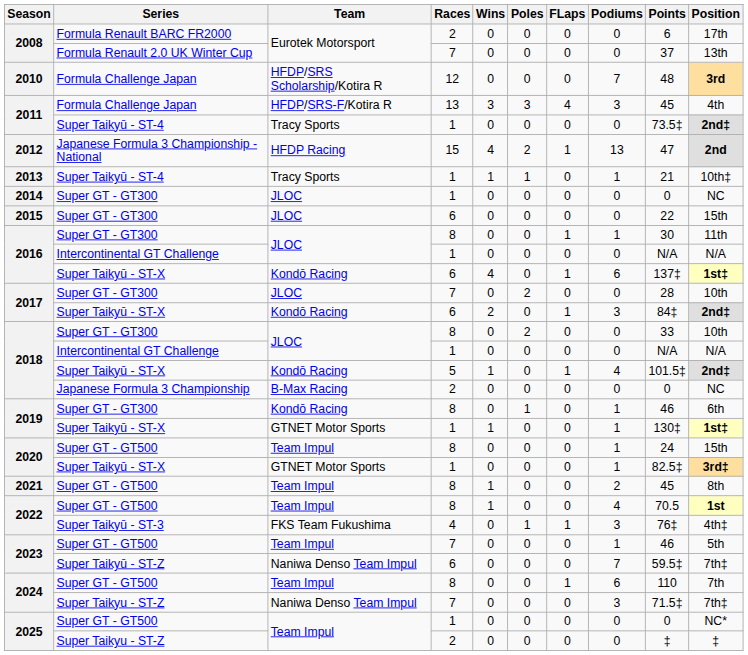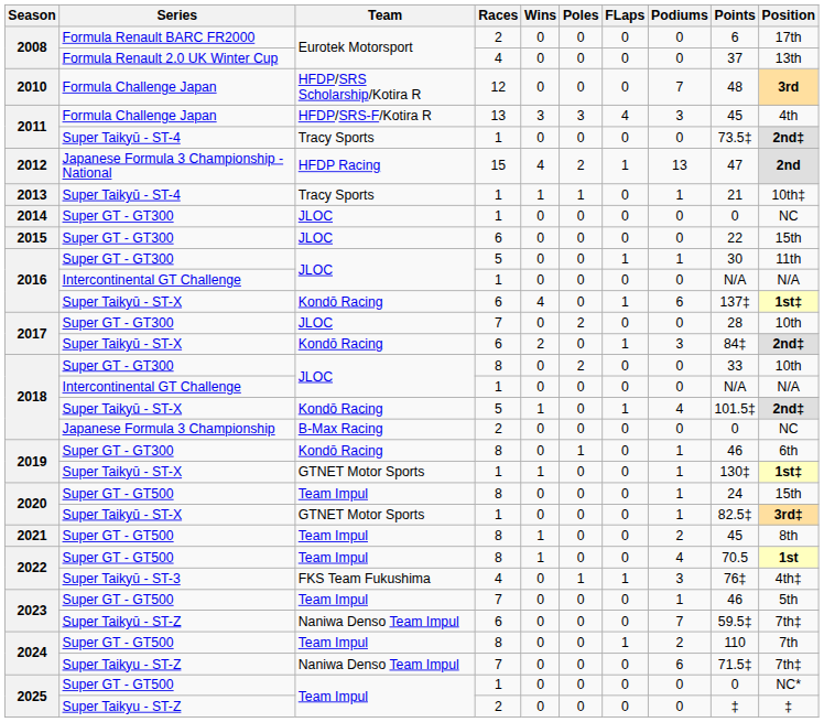 <table class="wikitable" style="font-size: 90%; text-align:center">
 <tr>
 <th>Season</th>
 <th>Series</th>
 <th>Team</th>
 <th>Races</th>
 <th>Wins</th>
 <th>Poles</th>
 <th>FLaps</th>
 <th>Podiums</th>
 <th>Points</th>
 <th>Position</th>
 </tr>
 <tr>
 <th rowspan="2">2008</th>
 <td align=left><a href='#'>Formula Renault BARC FR2000</a></td>
 <td align=left rowspan="2">Eurotek Motorsport</td>
 <td>2</td>
 <td>0</td>
 <td>0</td>
 <td>0</td>
 <td>0</td>
 <td>6</td>
 <td>17th</td>
 </tr>
 <tr>
 <td align=left><a href='#'>Formula Renault 2.0 UK Winter Cup</a></td>
-<td>7</td>
+<td>4</td>
 <td>0</td>
 <td>0</td>
 <td>0</td>
 <td>0</td>
 <td>37</td>
 <td>13th</td>
 </tr>
 <tr>
 <th>2010</th>
 <td align=left><a href='#'>Formula Challenge Japan</a></td>
 <td align=left><a href='#'>HFDP</a>/<a href='#'>SRS Scholarship</a>/Kotira R</td>
 <td>12</td>
 <td>0</td>
 <td>0</td>
 <td>0</td>
 <td>7</td>
 <td>48</td>
 <td style="background:#ffdf9f;"><strong>3rd</strong></td>
 </tr>
 <tr>
 <th rowspan="2">2011</th>
 <td align=left><a href='#'>Formula Challenge Japan</a></td>
 <td align=left><a href='#'>HFDP</a>/<a href='#'>SRS-F</a>/Kotira R</td>
 <td>13</td>
 <td>3</td>
 <td>3</td>
 <td>4</td>
 <td>3</td>
 <td>45</td>
 <td>4th</td>
 </tr>
 <tr>
 <td align=left><a href='#'>Super Taikyū - ST-4</a></td>
 <td align=left>Tracy Sports</td>
 <td>1</td>
 <td>0</td>
 <td>0</td>
 <td>0</td>
 <td>0</td>
 <td>73.5‡</td>
 <td style="background:#DFDFDF;"><strong>2nd‡</strong></td>
 </tr>
 <tr>
 <th>2012</th>
 <td align=left><a href='#'>Japanese Formula 3 Championship - National</a></td>
 <td align=left><a href='#'>HFDP Racing</a></td>
 <td>15</td>
 <td>4</td>
 <td>2</td>
 <td>1</td>
 <td>13</td>
 <td>47</td>
 <td style="background:#dfdfdf;"><strong>2nd </strong></td>
 </tr>
 <tr>
 <th>2013</th>
 <td align=left><a href='#'>Super Taikyū - ST-4</a></td>
 <td align=left>Tracy Sports</td>
 <td>1</td>
 <td>1</td>
 <td>1</td>
 <td>0</td>
 <td>1</td>
 <td>21</td>
 <td>10th‡</td>
 </tr>
 <tr>
 <th>2014</th>
 <td align=left><a href='#'>Super GT - GT300</a></td>
 <td align=left><a href='#'>JLOC</a></td>
 <td>1</td>
 <td>0</td>
 <td>0</td>
 <td>0</td>
 <td>0</td>
 <td>0</td>
 <td>NC</td>
 </tr>
 <tr>
 <th>2015</th>
 <td align=left><a href='#'>Super GT - GT300</a></td>
 <td align=left><a href='#'>JLOC</a></td>
 <td>6</td>
 <td>0</td>
 <td>0</td>
 <td>0</td>
 <td>0</td>
 <td>22</td>
 <td>15th</td>
 </tr>
 <tr>
 <th rowspan="3">2016</th>
 <td align=left><a href='#'>Super GT - GT300</a></td>
 <td rowspan="2" align="left"><a href='#'>JLOC</a></td>
-<td>8</td>
+<td>5</td>
 <td>0</td>
 <td>0</td>
 <td>1</td>
 <td>1</td>
 <td>30</td>
 <td>11th</td>
 </tr>
 <tr>
 <td align=left><a href='#'>Intercontinental GT Challenge</a></td>
 <td>1</td>
 <td>0</td>
 <td>0</td>
 <td>0</td>
 <td>0</td>
 <td>N/A</td>
 <td>N/A</td>
 </tr>
 <tr>
 <td align=left><a href='#'>Super Taikyū - ST-X</a></td>
 <td align=left><a href='#'>Kondō Racing</a></td>
 <td>6</td>
 <td>4</td>
 <td>0</td>
 <td>1</td>
 <td>6</td>
 <td>137‡</td>
 <td style="background:#FFFFBF;"><strong>1st‡</strong></td>
 </tr>
 <tr>
 <th rowspan="2">2017</th>
 <td align="left"><a href='#'>Super GT - GT300</a></td>
 <td align="left"><a href='#'>JLOC</a></td>
 <td>7</td>
 <td>0</td>
 <td>2</td>
 <td>0</td>
 <td>0</td>
 <td>28</td>
 <td>10th</td>
 </tr>
 <tr>
 <td align=left><a href='#'>Super Taikyū - ST-X</a></td>
 <td align=left><a href='#'>Kondō Racing</a></td>
 <td>6</td>
 <td>2</td>
 <td>0</td>
 <td>1</td>
 <td>3</td>
 <td>84‡</td>
 <td style="background:#DFDFDF;"><strong>2nd‡</strong></td>
 </tr>
 <tr>
 <th rowspan="4">2018</th>
 <td align="left"><a href='#'>Super GT - GT300</a></td>
 <td rowspan="2" align="left"><a href='#'>JLOC</a></td>
 <td>8</td>
 <td>0</td>
 <td>2</td>
 <td>0</td>
 <td>0</td>
 <td>33</td>
 <td>10th</td>
 </tr>
 <tr>
 <td align="left"><a href='#'>Intercontinental GT Challenge</a></td>
 <td>1</td>
 <td>0</td>
 <td>0</td>
 <td>0</td>
 <td>0</td>
 <td>N/A</td>
 <td>N/A</td>
 </tr>
 <tr>
 <td align=left><a href='#'>Super Taikyū - ST-X</a></td>
 <td align=left><a href='#'>Kondō Racing</a></td>
 <td>5</td>
 <td>1</td>
 <td>0</td>
 <td>1</td>
 <td>4</td>
 <td>101.5‡</td>
 <td style="background:#DFDFDF;"><strong>2nd‡</strong></td>
 </tr>
 <tr>
 <td align=left><a href='#'>Japanese Formula 3 Championship</a></td>
 <td align=left><a href='#'>B-Max Racing</a></td>
 <td>2</td>
 <td>0</td>
 <td>0</td>
 <td>0</td>
 <td>0</td>
 <td>0</td>
 <td>NC</td>
 </tr>
 <tr>
 <th rowspan="2">2019</th>
 <td align="left"><a href='#'>Super GT - GT300</a></td>
 <td align="left"><a href='#'>Kondō Racing</a></td>
 <td>8</td>
 <td>0</td>
 <td>1</td>
 <td>0</td>
 <td>1</td>
 <td>46</td>
 <td>6th</td>
 </tr>
 <tr>
 <td align=left><a href='#'>Super Taikyū - ST-X</a></td>
 <td align=left>GTNET Motor Sports</td>
 <td>1</td>
 <td>1</td>
 <td>0</td>
 <td>0</td>
 <td>1</td>
 <td>130‡</td>
 <td style="background:#FFFFBF;"><strong>1st‡</strong></td>
 </tr>
 <tr>
 <th rowspan="2">2020</th>
 <td align="left"><a href='#'>Super GT - GT500</a></td>
 <td align="left"><a href='#'>Team Impul</a></td>
 <td>8</td>
 <td>0</td>
 <td>0</td>
 <td>0</td>
 <td>1</td>
 <td>24</td>
 <td>15th</td>
 </tr>
 <tr>
 <td align=left><a href='#'>Super Taikyū - ST-X</a></td>
 <td align=left>GTNET Motor Sports</td>
 <td>1</td>
 <td>0</td>
 <td>0</td>
 <td>0</td>
 <td>1</td>
 <td>82.5‡</td>
 <td style="background:#FFDF9F;"><strong>3rd‡</strong></td>
 </tr>
 <tr>
 <th>2021</th>
 <td align=left><a href='#'>Super GT - GT500</a></td>
 <td align=left><a href='#'>Team Impul</a></td>
 <td>8</td>
 <td>1</td>
 <td>0</td>
 <td>0</td>
 <td>2</td>
 <td>45</td>
 <td>8th</td>
 </tr>
 <tr>
 <th rowspan="2">2022</th>
 <td align=left><a href='#'>Super GT - GT500</a></td>
 <td align=left><a href='#'>Team Impul</a></td>
 <td>8</td>
 <td>1</td>
 <td>0</td>
 <td>0</td>
 <td>4</td>
 <td>70.5</td>
 <td style="background:#ffffbf;"><strong>1st</strong></td>
 </tr>
 <tr>
 <td align=left><a href='#'>Super Taikyū - ST-3</a></td>
 <td align=left>FKS Team Fukushima</td>
 <td>4</td>
 <td>0</td>
 <td>1</td>
 <td>1</td>
 <td>3</td>
 <td>76‡</td>
 <td>4th‡</td>
 </tr>
 <tr>
 <th rowspan="2">2023</th>
 <td align=left><a href='#'>Super GT - GT500</a></td>
 <td align=left><a href='#'>Team Impul</a></td>
 <td>7</td>
 <td>0</td>
 <td>0</td>
 <td>0</td>
 <td>1</td>
 <td>46</td>
 <td>5th</td>
 </tr>
 <tr>
 <td align=left><a href='#'>Super Taikyū - ST-Z</a></td>
 <td align=left>Naniwa Denso <a href='#'>Team Impul</a></td>
 <td>6</td>
 <td>0</td>
 <td>0</td>
 <td>0</td>
 <td>7</td>
 <td>59.5‡</td>
 <td>7th‡</td>
 </tr>
 <tr>
 <th rowspan="2">2024</th>
 <td align="left"><a href='#'>Super GT - GT500</a></td>
 <td align="left"><a href='#'>Team Impul</a></td>
 <td>8</td>
 <td>0</td>
 <td>0</td>
 <td>1</td>
-<td>6</td>
+<td>2</td>
 <td>110</td>
 <td>7th</td>
 </tr>
 <tr>
 <td align=left><a href='#'>Super Taikyu - ST-Z</a></td>
 <td align=left>Naniwa Denso <a href='#'>Team Impul</a></td>
 <td>7</td>
 <td>0</td>
 <td>0</td>
 <td>0</td>
-<td>3</td>
+<td>6</td>
 <td>71.5‡</td>
 <td>7th‡</td>
 </tr>
 <tr>
 <th rowspan=2>2025</th>
 <td align=left><a href='#'>Super GT - GT500</a></td>
 <td rowspan="2" align="left"><a href='#'>Team Impul</a></td>
 <td>1</td>
 <td>0</td>
 <td>0</td>
 <td>0</td>
 <td>0</td>
 <td>0</td>
 <td>NC*</td>
 </tr>
 <tr>
 <td align=left><a href='#'>Super Taikyu - ST-Z</a></td>
 <td>2</td>
 <td>0</td>
 <td>0</td>
 <td>0</td>
 <td>0</td>
 <td>‡</td>
 <td>‡</td>
 </tr>
 </table>
